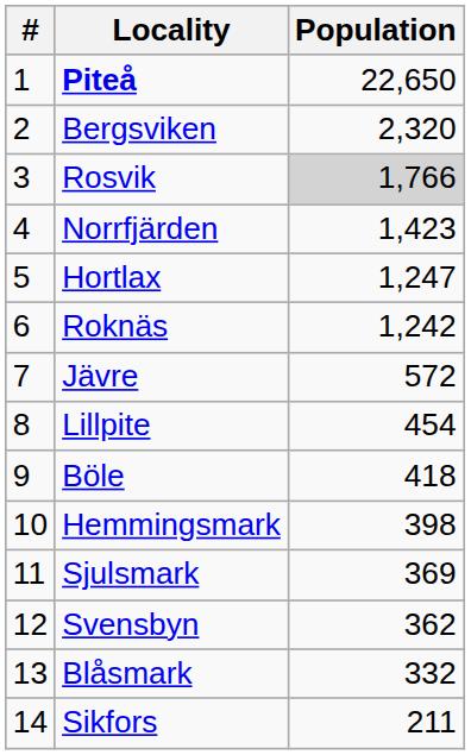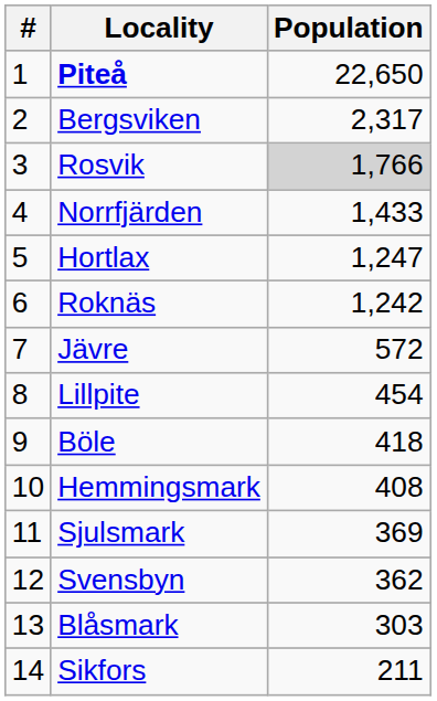 <table class="wikitable">
 <tr>
 <th>#</th>
 <th>Locality</th>
 <th>Population</th>
 </tr>
 <tr>
 <td>1</td>
 <td><strong><a href='#'>Piteå</a></strong></td>
 <td align="right">22,650</td>
 </tr>
 <tr>
 <td>2</td>
 <td><a href='#'>Bergsviken</a></td>
-<td align="right">2,320</td>
+<td align="right">2,317</td>
 </tr>
 <tr>
 <td>3</td>
 <td><a href='#'>Rosvik</a></td>
 <td align="right" style="background: lightgrey;">1,766</td>
 </tr>
 <tr>
 <td>4</td>
 <td><a href='#'>Norrfjärden</a></td>
-<td align="right">1,423</td>
+<td align="right">1,433</td>
 </tr>
 <tr>
 <td>5</td>
 <td><a href='#'>Hortlax</a></td>
 <td align="right">1,247</td>
 </tr>
 <tr>
 <td>6</td>
 <td><a href='#'>Roknäs</a></td>
 <td align="right">1,242</td>
 </tr>
 <tr>
 <td>7</td>
 <td><a href='#'>Jävre</a></td>
 <td align="right">572</td>
 </tr>
 <tr>
 <td>8</td>
 <td><a href='#'>Lillpite</a></td>
 <td align="right">454</td>
 </tr>
 <tr>
 <td>9</td>
 <td><a href='#'>Böle</a></td>
 <td align="right">418</td>
 </tr>
 <tr>
 <td>10</td>
 <td><a href='#'>Hemmingsmark</a></td>
-<td align="right">398</td>
+<td align="right">408</td>
 </tr>
 <tr>
 <td>11</td>
 <td><a href='#'>Sjulsmark</a></td>
 <td align="right">369</td>
 </tr>
 <tr>
 <td>12</td>
 <td><a href='#'>Svensbyn</a></td>
 <td align="right">362</td>
 </tr>
 <tr>
 <td>13</td>
 <td><a href='#'>Blåsmark</a></td>
-<td align="right">332</td>
+<td align="right">303</td>
 </tr>
 <tr>
 <td>14</td>
 <td><a href='#'>Sikfors</a></td>
 <td align="right">211</td>
 </tr>
 </table>
